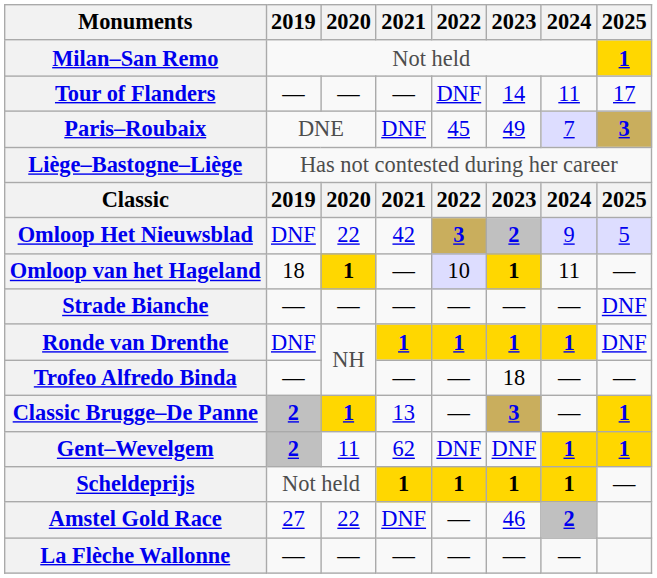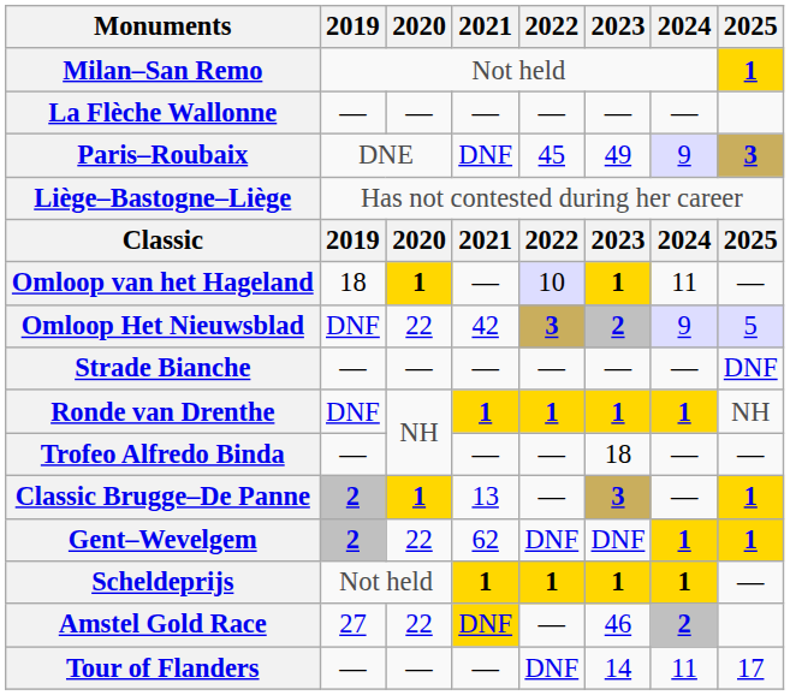 <table class="wikitable plainrowheaders">
 <tr>
 <th>Monuments</th>
 <th>2019</th>
 <th>2020</th>
 <th>2021</th>
 <th>2022</th>
 <th>2023</th>
 <th>2024</th>
 <th>2025</th>
 </tr>
 <tr style="text-align:center;">
 <th scope="row"><a href='#'>Milan–San Remo</a></th>
 <td style="color:#4d4d4d;" colspan=6>Not held</td>
 <td style="background:gold;"><a href='#'><strong>1</strong></a></td>
 </tr>
 <tr style="text-align:center;">
-<th scope="row"><a href='#'>Tour of Flanders</a></th>
+<th scope="row"><a href='#'>La Flèche Wallonne</a></th>
 <td>—</td>
 <td>—</td>
 <td>—</td>
-<td><a href='#'>DNF</a></td>
-<td><a href='#'>14</a></td>
-<td><a href='#'>11</a></td>
-<td><a href='#'>17</a></td>
+<td>—</td>
+<td>—</td>
+<td>—</td>
+<td></td>
 </tr>
 <tr style="text-align:center;">
 <th scope="row"><a href='#'>Paris–Roubaix</a></th>
 <td style="color:#4d4d4d;" colspan=2>DNE</td>
 <td><a href='#'>DNF</a></td>
 <td><a href='#'>45</a></td>
 <td><a href='#'>49</a></td>
-<td style="background:#ddf;"><a href='#'>7</a></td>
+<td style="background:#ddf;"><a href='#'>9</a></td>
 <td style="background:#C9AE5D;"><a href='#'><strong>3</strong></a></td>
 </tr>
 <tr style="text-align:center;">
 <th scope="row"><a href='#'>Liège–Bastogne–Liège</a></th>
 <td style="color:#4d4d4d;" colspan=7>Has not contested during her career</td>
 </tr>
 <tr>
 <th>Classic</th>
 <th>2019</th>
 <th>2020</th>
 <th>2021</th>
 <th>2022</th>
 <th>2023</th>
 <th>2024</th>
 <th>2025</th>
 </tr>
 <tr style="text-align:center;">
+<th scope="row"><a href='#'>Omloop van het Hageland</a></th>
+<td>18</td>
+<td style="background:gold;"><strong>1</strong></td>
+<td>—</td>
+<td style="background:#ddf;">10</td>
+<td style="background:gold;"><strong>1</strong></td>
+<td>11</td>
+<td>—</td>
+</tr>
+<tr style="text-align:center;">
 <th scope="row"><a href='#'>Omloop Het Nieuwsblad</a></th>
 <td><a href='#'>DNF</a></td>
 <td><a href='#'>22</a></td>
 <td><a href='#'>42</a></td>
 <td style="background:#C9AE5D;"><a href='#'><strong>3</strong></a></td>
 <td style="background:silver;"><a href='#'><strong>2</strong></a></td>
 <td style="background:#ddf;"><a href='#'>9</a></td>
 <td style="background:#ddf;"><a href='#'>5</a></td>
-</tr>
-<tr style="text-align:center;">
-<th scope="row"><a href='#'>Omloop van het Hageland</a></th>
-<td>18</td>
-<td style="background:gold;"><strong>1</strong></td>
-<td>—</td>
-<td style="background:#ddf;">10</td>
-<td style="background:gold;"><strong>1</strong></td>
-<td>11</td>
-<td>—</td>
 </tr>
 <tr style="text-align:center;">
 <th scope="row"><a href='#'>Strade Bianche</a></th>
 <td>—</td>
 <td>—</td>
 <td>—</td>
 <td>—</td>
 <td>—</td>
 <td>—</td>
 <td><a href='#'>DNF</a></td>
 </tr>
 <tr style="text-align:center;">
 <th scope="row"><a href='#'>Ronde van Drenthe</a></th>
 <td><a href='#'>DNF</a></td>
 <td style="color:#4d4d4d;" rowspan=2>NH</td>
 <td style="background:gold;"><a href='#'><strong>1</strong></a></td>
 <td style="background:gold;"><a href='#'><strong>1</strong></a></td>
 <td style="background:gold;"><a href='#'><strong>1</strong></a></td>
 <td style="background:gold;"><a href='#'><strong>1</strong></a></td>
-<td><a href='#'>DNF</a></td>
+<td style="color:#4d4d4d;">NH</td>
 </tr>
 <tr style="text-align:center;">
 <th scope="row"><a href='#'>Trofeo Alfredo Binda</a></th>
 <td>—</td>
 <td>—</td>
 <td>—</td>
 <td>18</td>
 <td>—</td>
 <td>—</td>
 </tr>
 <tr style="text-align:center;">
 <th scope="row"><a href='#'>Classic Brugge–De Panne</a></th>
 <td style="background:silver;"><a href='#'><strong>2</strong></a></td>
 <td style="background:gold;"><a href='#'><strong>1</strong></a></td>
 <td><a href='#'>13</a></td>
 <td>—</td>
 <td style="background:#C9AE5D;"><a href='#'><strong>3</strong></a></td>
 <td>—</td>
 <td style="background:gold;"><a href='#'><strong>1</strong></a></td>
 </tr>
 <tr style="text-align:center;">
 <th scope="row"><a href='#'>Gent–Wevelgem</a></th>
 <td style="background:silver;"><a href='#'><strong>2</strong></a></td>
-<td><a href='#'>11</a></td>
+<td><a href='#'>22</a></td>
 <td><a href='#'>62</a></td>
 <td><a href='#'>DNF</a></td>
 <td><a href='#'>DNF</a></td>
 <td style="background:gold;"><a href='#'><strong>1</strong></a></td>
 <td style="background:gold;"><a href='#'><strong>1</strong></a></td>
 </tr>
 <tr style="text-align:center;">
 <th scope="row"><a href='#'>Scheldeprijs</a></th>
 <td style="color:#4d4d4d;" colspan=2>Not held</td>
 <td style="background:gold;"><strong>1</strong></td>
 <td style="background:gold;"><strong>1</strong></td>
 <td style="background:gold;"><strong>1</strong></td>
 <td style="background:gold;"><strong>1</strong></td>
 <td>—</td>
 </tr>
 <tr style="text-align:center;">
 <th scope="row"><a href='#'>Amstel Gold Race</a></th>
 <td><a href='#'>27</a></td>
 <td><a href='#'>22</a></td>
-<td><a href='#'>DNF</a></td>
+<td style="background: gold;"><a href='#'>DNF</a></td>
 <td>—</td>
 <td><a href='#'>46</a></td>
 <td style="background:silver;"><a href='#'><strong>2</strong></a></td>
 <td></td>
 </tr>
 <tr style="text-align:center;">
-<th scope="row"><a href='#'>La Flèche Wallonne</a></th>
+<th scope="row"><a href='#'>Tour of Flanders</a></th>
 <td>—</td>
 <td>—</td>
 <td>—</td>
-<td>—</td>
-<td>—</td>
-<td>—</td>
-<td></td>
+<td><a href='#'>DNF</a></td>
+<td><a href='#'>14</a></td>
+<td><a href='#'>11</a></td>
+<td><a href='#'>17</a></td>
 </tr>
 </table>
